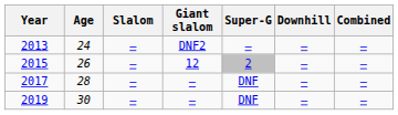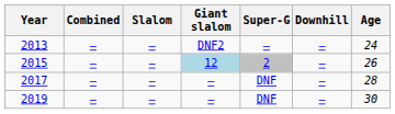 <table class=wikitable style="text-align:center">
 <tr>
 <th>  Year  </th>
-<th> Age </th>
+<th>Combined</th>
 <th> Slalom </th>
 <th>Giant<br> slalom </th>
 <th>Super-G</th>
 <th>Downhill</th>
-<th>Combined</th>
+<th> Age </th>
 </tr>
 <tr>
 <td><a href='#'>2013</a></td>
-<td><em>24</em></td>
+<td><a href='#'>—</a></td>
 <td><a href='#'>—</a></td>
 <td><a href='#'>DNF2</a></td>
 <td><a href='#'>—</a></td>
 <td><a href='#'>—</a></td>
-<td><a href='#'>—</a></td>
+<td><em>24</em></td>
 </tr>
 <tr>
 <td><a href='#'>2015</a></td>
-<td><em>26</em></td>
 <td><a href='#'>—</a></td>
-<td><a href='#'>12</a></td>
+<td><a href='#'>—</a></td>
+<td style="background: lightblue;"><a href='#'>12</a></td>
 <td style="background:silver;"><a href='#'>2</a></td>
 <td><a href='#'>—</a></td>
-<td><a href='#'>—</a></td>
+<td><em>26</em></td>
 </tr>
 <tr>
 <td><a href='#'>2017</a></td>
-<td><em>28</em></td>
+<td><a href='#'>—</a></td>
 <td><a href='#'>—</a></td>
 <td><a href='#'>—</a></td>
 <td><a href='#'>DNF</a></td>
 <td><a href='#'>—</a></td>
-<td><a href='#'>—</a></td>
+<td><em>28</em></td>
 </tr>
 <tr>
 <td><a href='#'>2019</a></td>
-<td><em>30</em></td>
+<td><a href='#'>—</a></td>
 <td><a href='#'>—</a></td>
 <td><a href='#'>—</a></td>
 <td><a href='#'>DNF</a></td>
 <td><a href='#'>—</a></td>
-<td><a href='#'>—</a></td>
+<td><em>30</em></td>
 </tr>
 </table>
